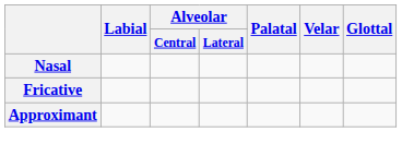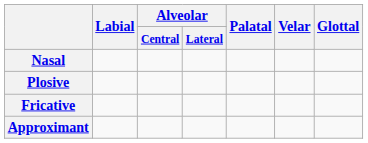 <table class="wikitable" style=text-align:center>
 <tr>
 <th rowspan=2></th>
 <th rowspan=2><a href='#'>Labial</a></th>
 <th colspan=2><a href='#'>Alveolar</a></th>
 <th rowspan=2><a href='#'>Palatal</a></th>
 <th rowspan=2><a href='#'>Velar</a></th>
 <th rowspan=2><a href='#'>Glottal</a></th>
 </tr>
 <tr>
 <th><small><a href='#'>Central</a></small></th>
 <th><small><a href='#'>Lateral</a></small></th>
 </tr>
 <tr>
 <th><a href='#'>Nasal</a></th>
+<td></td>
+<td></td>
+<td></td>
+<td></td>
+<td></td>
+<td></td>
+</tr>
+<tr>
+<th><a href='#'>Plosive</a></th>
 <td></td>
 <td></td>
 <td></td>
 <td></td>
 <td></td>
 <td></td>
 </tr>
 <tr>
 <th><a href='#'>Fricative</a></th>
 <td></td>
 <td></td>
 <td></td>
 <td></td>
 <td></td>
 <td></td>
 </tr>
 <tr>
 <th><a href='#'>Approximant</a></th>
 <td></td>
 <td></td>
 <td></td>
 <td></td>
 <td></td>
 <td></td>
 </tr>
 </table>
